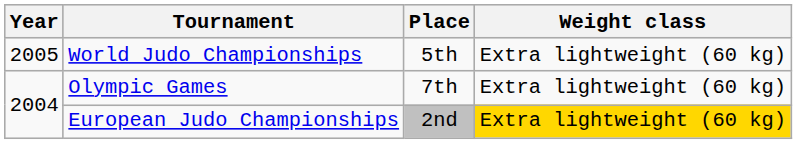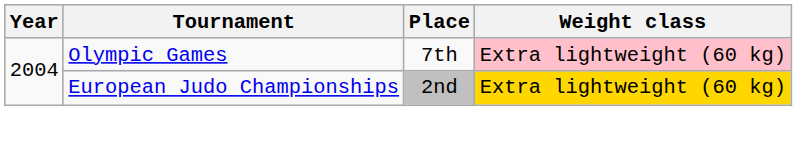 <table class=wikitable>
 <tr>
 <th>Year</th>
 <th>Tournament</th>
 <th>Place</th>
 <th>Weight class</th>
 </tr>
 <tr>
-<td>2005</td>
-<td><a href='#'>World Judo Championships</a></td>
-<td align="center">5th</td>
-<td>Extra lightweight (60 kg)</td>
-</tr>
-<tr>
 <td rowspan=2>2004</td>
 <td><a href='#'>Olympic Games</a></td>
 <td align="center">7th</td>
-<td>Extra lightweight (60 kg)</td>
+<td style="background: pink;">Extra lightweight (60 kg)</td>
 </tr>
 <tr>
 <td><a href='#'>European Judo Championships</a></td>
 <td bgcolor="silver" align="center">2nd</td>
 <td style="background: gold;">Extra lightweight (60 kg)</td>
 </tr>
 </table>
